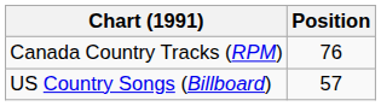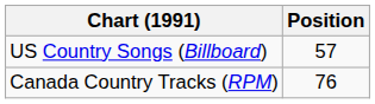 <table class="wikitable sortable">
 <tr>
 <th scope="col">Chart (1991)</th>
 <th scope="col">Position</th>
 </tr>
 <tr>
+<td>US <a href='#'>Country Songs</a> (<em><a href='#'>Billboard</a></em>)</td>
+<td align="center">57</td>
+</tr>
+<tr>
 <td>Canada Country Tracks (<em><a href='#'>RPM</a></em>)</td>
 <td align="center">76</td>
 </tr>
-<tr>
-<td>US <a href='#'>Country Songs</a> (<em><a href='#'>Billboard</a></em>)</td>
-<td align="center">57</td>
-</tr>
 </table>
